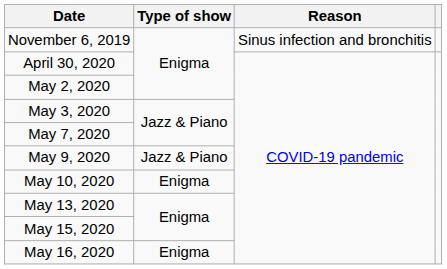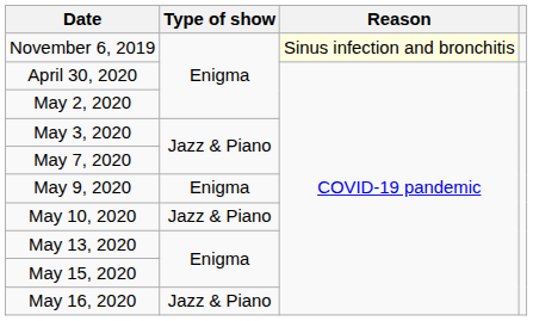 <table class="wikitable" style="text-align:center;">
 <tr>
 <th scope="col">Date</th>
 <th scope="col">Type of show</th>
 <th scope="col">Reason</th>
 <th scope="col" class="unsortable"></th>
 </tr>
 <tr>
 <td scope="row">November 6, 2019</td>
 <td rowspan="3">Enigma</td>
-<td>Sinus infection and bronchitis</td>
+<td style="background: lightyellow;">Sinus infection and bronchitis</td>
 <td></td>
 </tr>
 <tr>
 <td scope="row">April 30, 2020</td>
 <td rowspan="9"><a href='#'>COVID-19 pandemic</a></td>
 <td rowspan="9"></td>
 </tr>
 <tr>
 <td scope="row">May 2, 2020</td>
 </tr>
 <tr>
 <td scope="row">May 3, 2020</td>
 <td rowspan="2">Jazz & Piano</td>
 </tr>
 <tr>
 <td scope="row">May 7, 2020</td>
 </tr>
 <tr>
 <td scope="row">May 9, 2020</td>
-<td>Jazz & Piano</td>
+<td>Enigma</td>
 </tr>
 <tr>
 <td scope="row">May 10, 2020</td>
-<td>Enigma</td>
+<td>Jazz & Piano</td>
 </tr>
 <tr>
 <td scope="row">May 13, 2020</td>
 <td rowspan="2">Enigma</td>
 </tr>
 <tr>
 <td scope="row">May 15, 2020</td>
 </tr>
 <tr>
 <td scope="row">May 16, 2020</td>
-<td>Enigma</td>
+<td>Jazz & Piano</td>
 </tr>
 </table>
